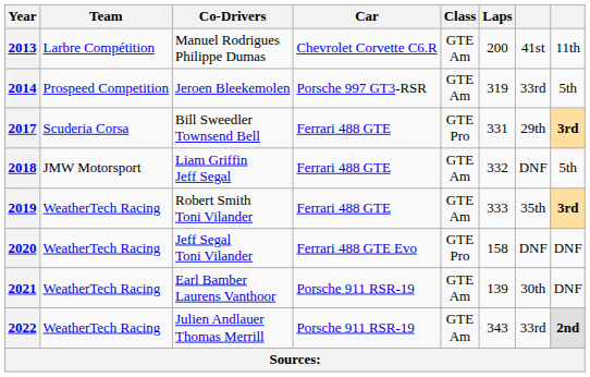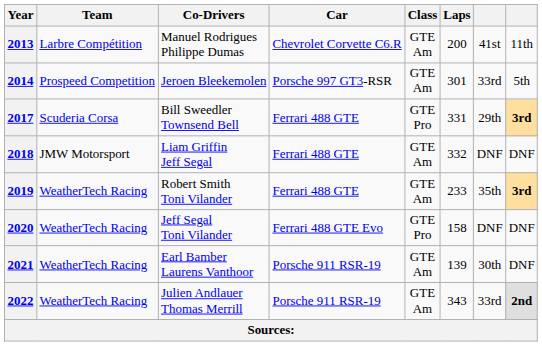 <table class="wikitable" style="text-align:center; font-size:90%">
 <tr>
 <th>Year</th>
 <th>Team</th>
 <th>Co-Drivers</th>
 <th>Car</th>
 <th>Class</th>
 <th>Laps</th>
 <th></th>
 <th></th>
 </tr>
 <tr>
 <th><a href='#'>2013</a></th>
 <td align="left"> <a href='#'>Larbre Compétition</a></td>
 <td align="left"> Manuel Rodrigues<br> Philippe Dumas</td>
 <td align="left"><a href='#'>Chevrolet Corvette C6.R</a></td>
 <td>GTE<br>Am</td>
 <td>200</td>
 <td>41st</td>
 <td>11th</td>
 </tr>
 <tr>
 <th><a href='#'>2014</a></th>
 <td align="left"> <a href='#'>Prospeed Competition</a></td>
 <td align="left"> <a href='#'>Jeroen Bleekemolen</a></td>
 <td align="left"><a href='#'>Porsche 997 GT3</a>-RSR</td>
 <td>GTE<br>Am</td>
-<td>319</td>
+<td>301</td>
 <td>33rd</td>
 <td>5th</td>
 </tr>
 <tr>
 <th><a href='#'>2017</a></th>
 <td align="left"> <a href='#'>Scuderia Corsa</a></td>
 <td align="left"> Bill Sweedler<br> <a href='#'>Townsend Bell</a></td>
 <td align="left"><a href='#'>Ferrari 488 GTE</a></td>
 <td>GTE<br>Pro</td>
 <td>331</td>
 <td>29th</td>
 <td style="background:#FFDF9F;"><strong>3rd</strong></td>
 </tr>
 <tr>
 <th><a href='#'>2018</a></th>
 <td align="left"> JMW Motorsport</td>
 <td align="left"> <a href='#'>Liam Griffin</a><br> <a href='#'>Jeff Segal</a></td>
 <td align="left"><a href='#'>Ferrari 488 GTE</a></td>
 <td>GTE<br>Am</td>
 <td>332</td>
 <td>DNF</td>
-<td>5th</td>
+<td>DNF</td>
 </tr>
 <tr>
 <th><a href='#'>2019</a></th>
 <td align="left"> <a href='#'>WeatherTech Racing</a></td>
 <td align="left"> Robert Smith<br> <a href='#'>Toni Vilander</a></td>
 <td align="left"><a href='#'>Ferrari 488 GTE</a></td>
 <td>GTE<br>Am</td>
-<td>333</td>
+<td>233</td>
 <td>35th</td>
 <td style="background:#FFDF9F;"><strong>3rd</strong></td>
 </tr>
 <tr>
 <th><a href='#'>2020</a></th>
 <td align="left"> <a href='#'>WeatherTech Racing</a></td>
 <td align="left"> <a href='#'>Jeff Segal</a><br> <a href='#'>Toni Vilander</a></td>
 <td align="left"><a href='#'>Ferrari 488 GTE Evo</a></td>
 <td>GTE<br>Pro</td>
 <td>158</td>
 <td>DNF</td>
 <td>DNF</td>
 </tr>
 <tr>
 <th><a href='#'>2021</a></th>
 <td align="left"> <a href='#'>WeatherTech Racing</a></td>
 <td align="left"> <a href='#'>Earl Bamber</a><br> <a href='#'>Laurens Vanthoor</a></td>
 <td align="left"><a href='#'>Porsche 911 RSR-19</a></td>
 <td>GTE<br>Am</td>
 <td>139</td>
 <td>30th</td>
 <td>DNF</td>
 </tr>
 <tr>
 <th><a href='#'>2022</a></th>
 <td align="left"> <a href='#'>WeatherTech Racing</a></td>
 <td align="left"> <a href='#'>Julien Andlauer</a><br> <a href='#'>Thomas Merrill</a></td>
 <td align="left"><a href='#'>Porsche 911 RSR-19</a></td>
 <td>GTE<br>Am</td>
 <td>343</td>
 <td>33rd</td>
 <td style="background:#DFDFDF;"><strong>2nd</strong></td>
 </tr>
 <tr>
 <th colspan="8">Sources:</th>
 </tr>
 </table>
